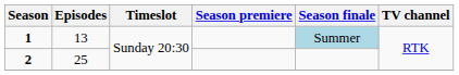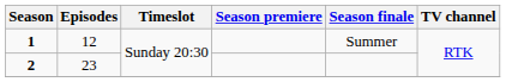 <table class="wikitable">
 <tr>
 <th>Season</th>
 <th>Episodes</th>
 <th>Timeslot</th>
 <th><a href='#'>Season premiere</a></th>
 <th><a href='#'>Season finale</a></th>
 <th>TV channel</th>
 </tr>
 <tr>
 <td align="center"><strong>1</strong></td>
-<td align="center">13</td>
+<td align="center">12</td>
 <td align="center" rowspan="2">Sunday 20:30</td>
 <td align="center"></td>
-<td align="center" style="background: lightblue;">Summer </td>
+<td align="center">Summer </td>
 <td align="center" rowspan="2"><a href='#'>RTK</a></td>
 </tr>
 <tr>
 <td align="center"><strong>2</strong></td>
-<td align="center">25</td>
+<td align="center">23</td>
 <td align="center"></td>
 <td align="center"></td>
 </tr>
 <tr>
 </tr>
 </table>
